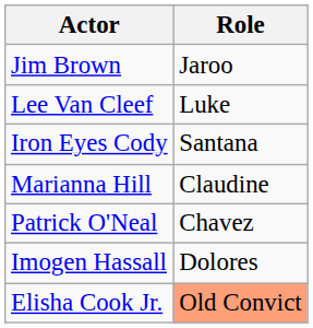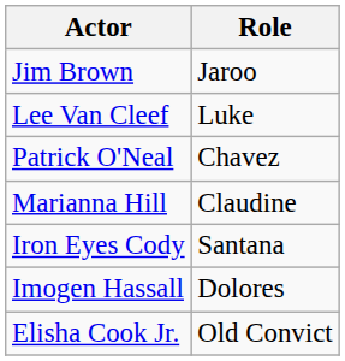 <table class="wikitable">
 <tr>
 <th>Actor</th>
 <th>Role</th>
 </tr>
 <tr>
 <td><a href='#'>Jim Brown</a></td>
 <td>Jaroo</td>
 </tr>
 <tr>
 <td><a href='#'>Lee Van Cleef</a></td>
 <td>Luke</td>
 </tr>
 <tr>
-<td><a href='#'>Iron Eyes Cody</a></td>
-<td>Santana</td>
+<td><a href='#'>Patrick O'Neal</a></td>
+<td>Chavez</td>
 </tr>
 <tr>
 <td><a href='#'>Marianna Hill</a></td>
 <td>Claudine</td>
 </tr>
 <tr>
-<td><a href='#'>Patrick O'Neal</a></td>
-<td>Chavez</td>
+<td><a href='#'>Iron Eyes Cody</a></td>
+<td>Santana</td>
 </tr>
 <tr>
 <td><a href='#'>Imogen Hassall</a></td>
 <td>Dolores</td>
 </tr>
 <tr>
 <td><a href='#'>Elisha Cook Jr.</a></td>
-<td style="background: lightsalmon;">Old Convict</td>
+<td>Old Convict</td>
 </tr>
 </table>
